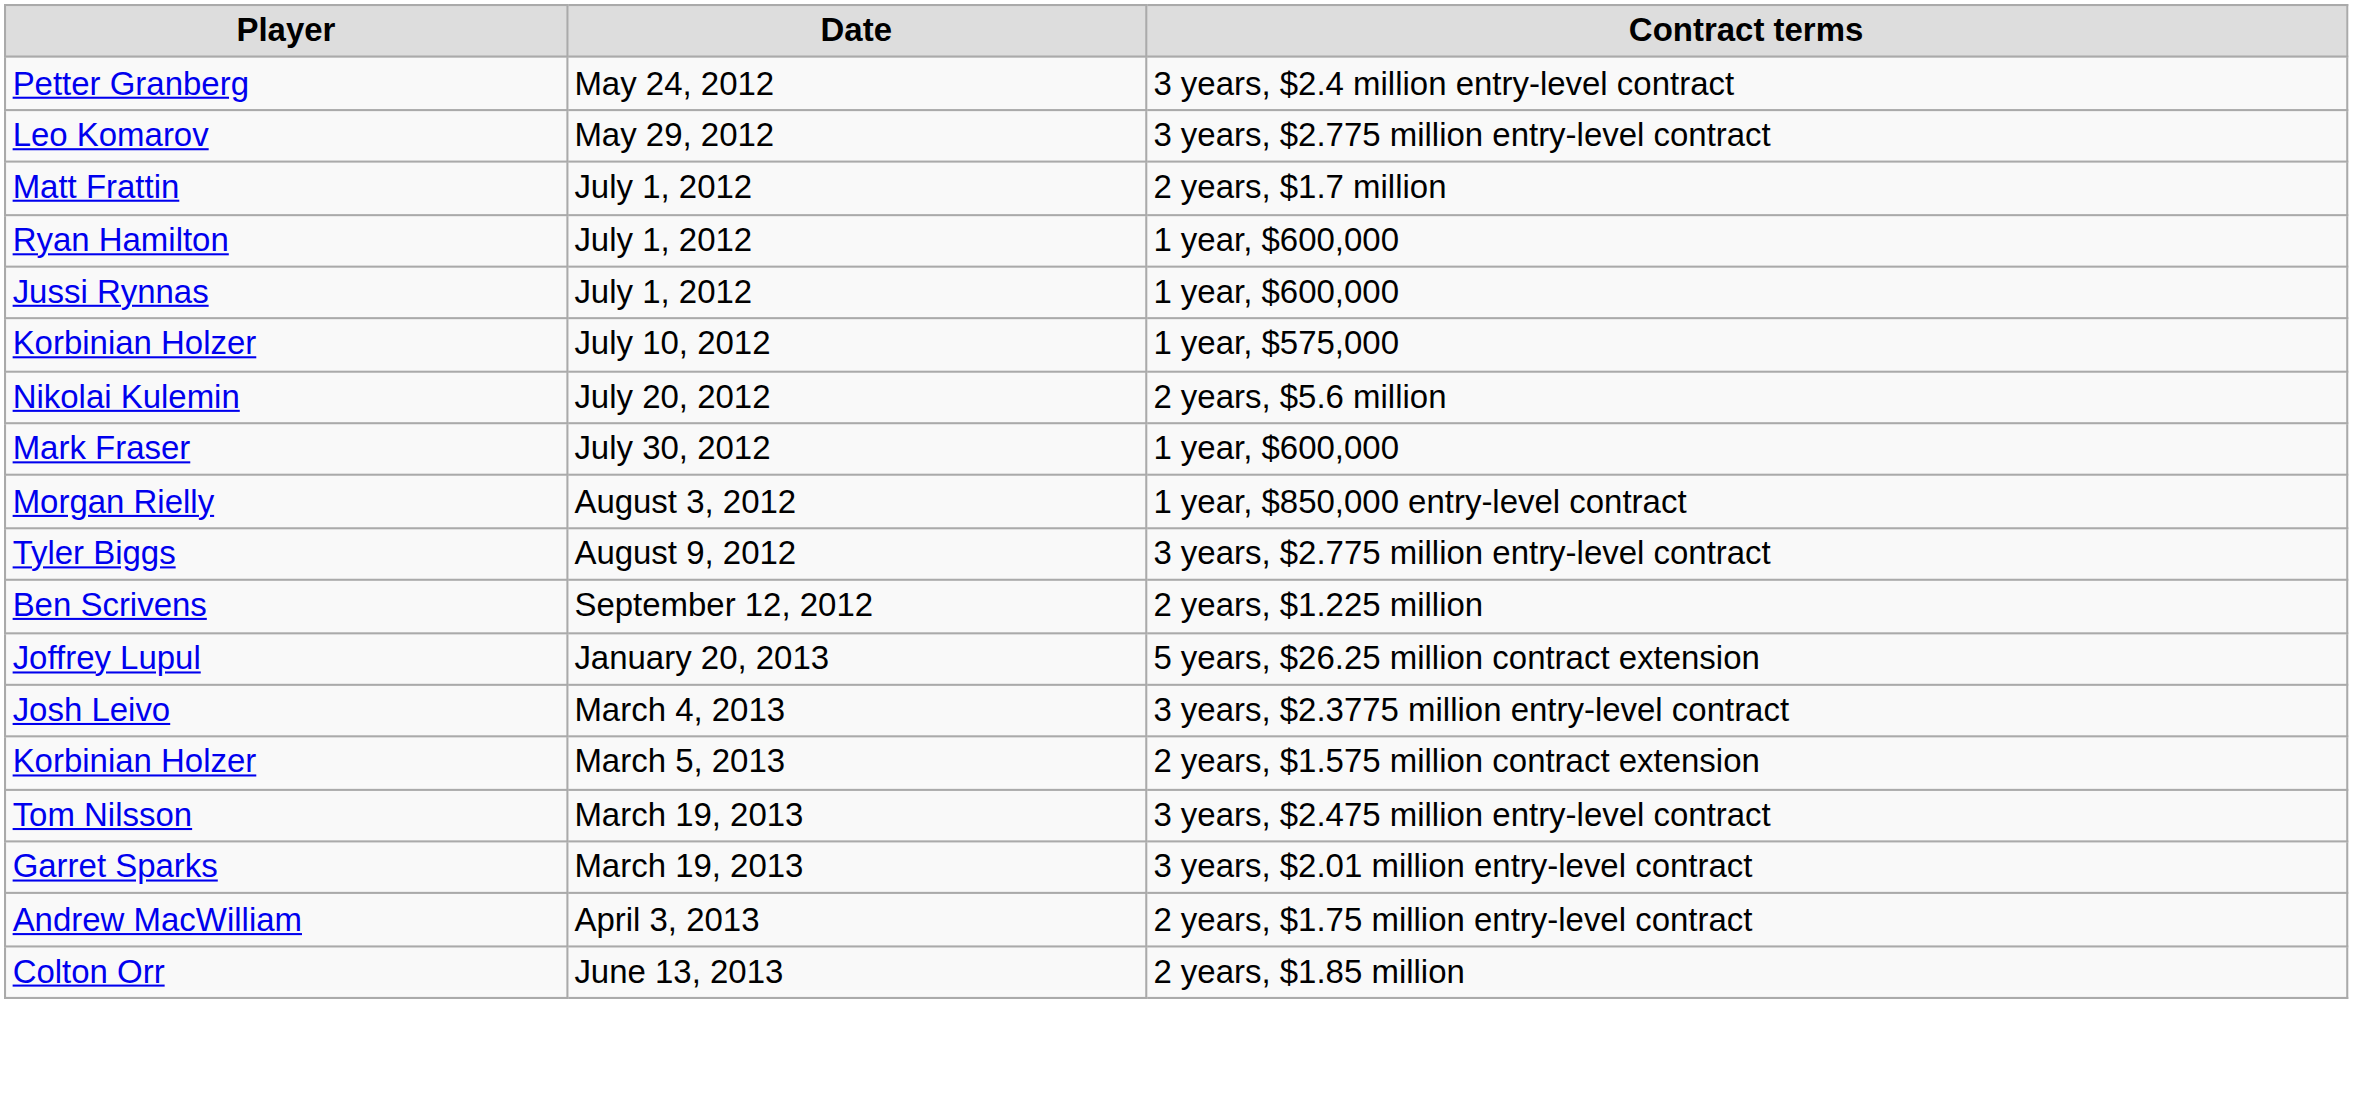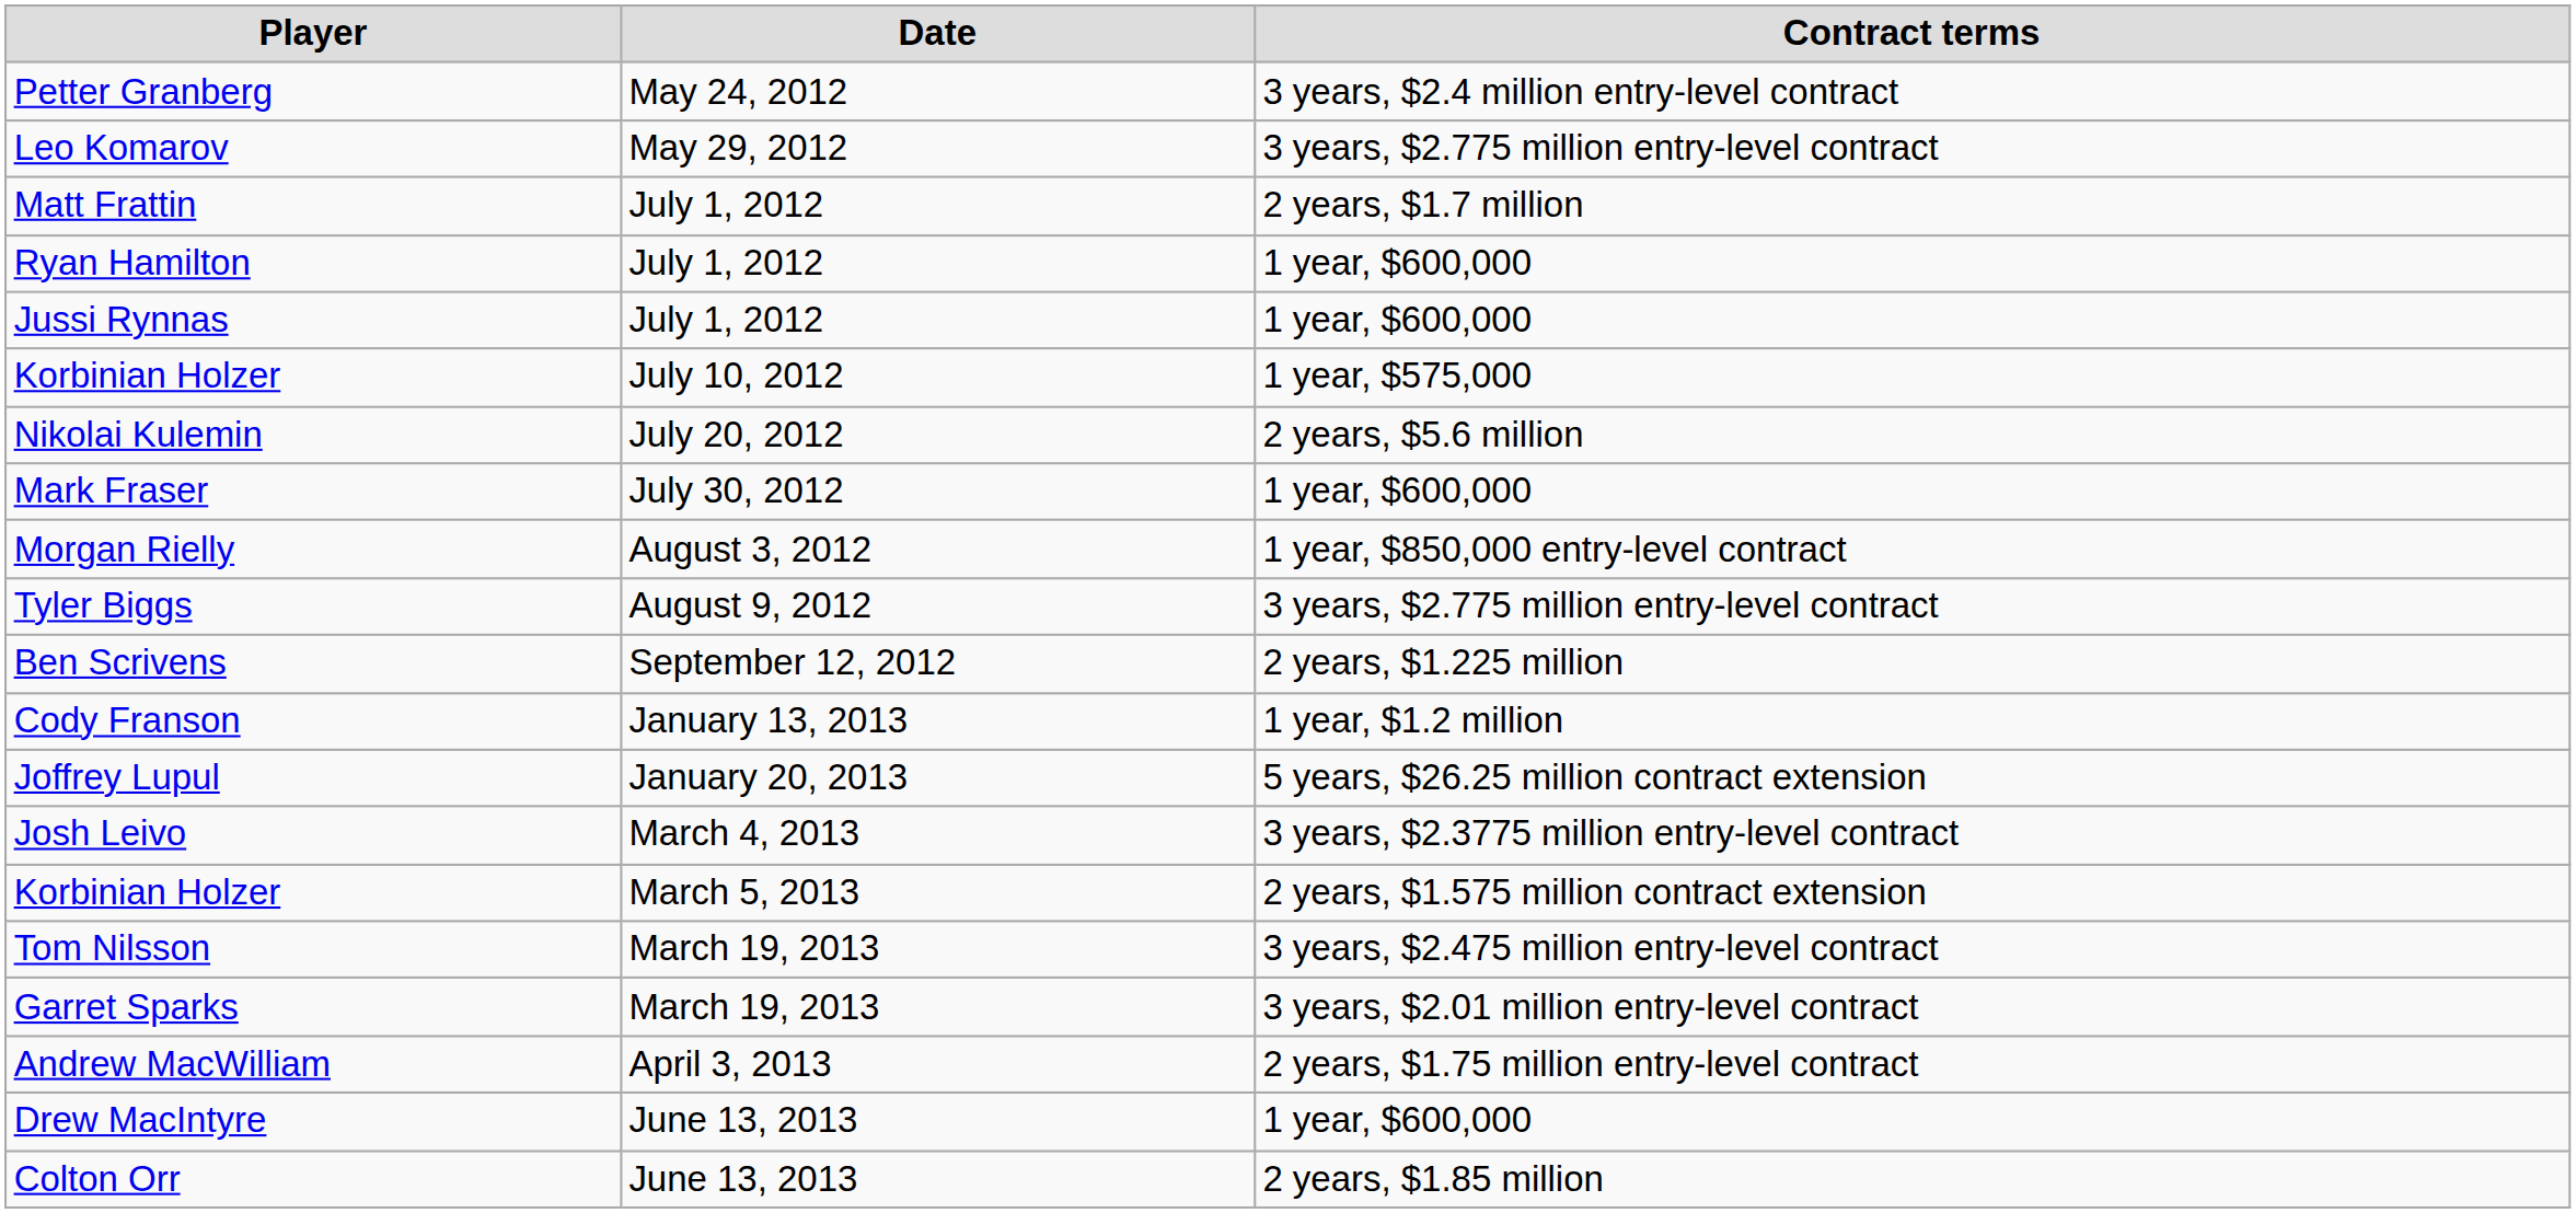 <table class="wikitable" style="width:90%;">
 <tr style="text-align:center; background:#ddd;">
 <td><strong>Player</strong></td>
 <td><strong>Date</strong></td>
 <td><strong>Contract terms</strong></td>
 </tr>
 <tr>
 <td><a href='#'>Petter Granberg</a></td>
 <td>May 24, 2012</td>
 <td>3 years, $2.4 million entry-level contract</td>
 </tr>
 <tr>
 <td><a href='#'>Leo Komarov</a></td>
 <td>May 29, 2012</td>
 <td>3 years, $2.775 million entry-level contract</td>
 </tr>
 <tr>
 <td><a href='#'>Matt Frattin</a></td>
 <td>July 1, 2012</td>
 <td>2 years, $1.7 million</td>
 </tr>
 <tr>
 <td><a href='#'>Ryan Hamilton</a></td>
 <td>July 1, 2012</td>
 <td>1 year, $600,000</td>
 </tr>
 <tr>
 <td><a href='#'>Jussi Rynnas</a></td>
 <td>July 1, 2012</td>
 <td>1 year, $600,000</td>
 </tr>
 <tr>
 <td><a href='#'>Korbinian Holzer</a></td>
 <td>July 10, 2012</td>
 <td>1 year, $575,000</td>
 </tr>
 <tr>
 <td><a href='#'>Nikolai Kulemin</a></td>
 <td>July 20, 2012</td>
 <td>2 years, $5.6 million</td>
 </tr>
 <tr>
 <td><a href='#'>Mark Fraser</a></td>
 <td>July 30, 2012</td>
 <td>1 year, $600,000</td>
 </tr>
 <tr>
 <td><a href='#'>Morgan Rielly</a></td>
 <td>August 3, 2012</td>
 <td>1 year, $850,000 entry-level contract</td>
 </tr>
 <tr>
 <td><a href='#'>Tyler Biggs</a></td>
 <td>August 9, 2012</td>
 <td>3 years, $2.775 million entry-level contract</td>
 </tr>
 <tr>
 <td><a href='#'>Ben Scrivens</a></td>
 <td>September 12, 2012</td>
 <td>2 years, $1.225 million</td>
 </tr>
 <tr>
+<td><a href='#'>Cody Franson</a></td>
+<td>January 13, 2013</td>
+<td>1 year, $1.2 million</td>
+</tr>
+<tr>
 <td><a href='#'>Joffrey Lupul</a></td>
 <td>January 20, 2013</td>
 <td>5 years, $26.25 million contract extension</td>
 </tr>
 <tr>
 <td><a href='#'>Josh Leivo</a></td>
 <td>March 4, 2013</td>
 <td>3 years, $2.3775 million entry-level contract</td>
 </tr>
 <tr>
 <td><a href='#'>Korbinian Holzer</a></td>
 <td>March 5, 2013</td>
 <td>2 years, $1.575 million contract extension</td>
 </tr>
 <tr>
 <td><a href='#'>Tom Nilsson</a></td>
 <td>March 19, 2013</td>
 <td>3 years, $2.475 million entry-level contract</td>
 </tr>
 <tr>
 <td><a href='#'>Garret Sparks</a></td>
 <td>March 19, 2013</td>
 <td>3 years, $2.01 million entry-level contract</td>
 </tr>
 <tr>
 <td><a href='#'>Andrew MacWilliam</a></td>
 <td>April 3, 2013</td>
 <td>2 years, $1.75 million entry-level contract</td>
 </tr>
 <tr>
+<td><a href='#'>Drew MacIntyre</a></td>
+<td>June 13, 2013</td>
+<td>1 year, $600,000</td>
+</tr>
+<tr>
 <td><a href='#'>Colton Orr</a></td>
 <td>June 13, 2013</td>
 <td>2 years, $1.85 million</td>
 </tr>
 </table>
